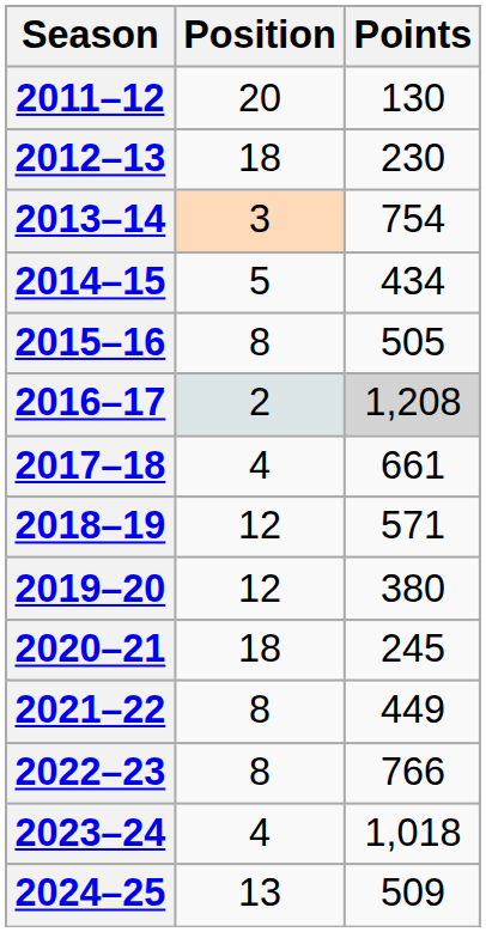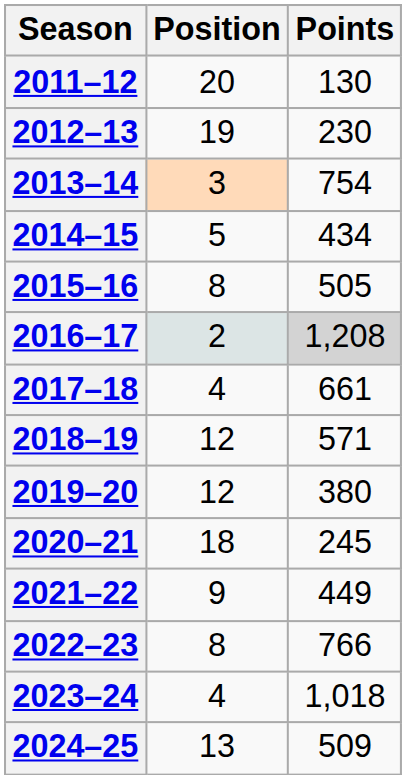 <table class="wikitable plainrowheaders sortable">
 <tr>
 <th scope="col">Season</th>
 <th scope="col">Position</th>
 <th scope="col">Points</th>
 </tr>
 <tr>
 <th scope=row align=center><a href='#'>2011–12</a></th>
 <td align=center>20</td>
 <td align=center>130</td>
 </tr>
 <tr>
 <th scope=row align=center><a href='#'>2012–13</a></th>
-<td align=center>18</td>
+<td align=center>19</td>
 <td align=center>230</td>
 </tr>
 <tr>
 <th scope=row align=center><a href='#'>2013–14</a></th>
 <td align=center style="background:#FFDAB9">3</td>
 <td align=center>754</td>
 </tr>
 <tr>
 <th scope=row align=center><a href='#'>2014–15</a></th>
 <td align=center>5</td>
 <td align=center>434</td>
 </tr>
 <tr>
 <th scope=row align=center><a href='#'>2015–16</a></th>
 <td align=center>8</td>
 <td align=center>505</td>
 </tr>
 <tr>
 <th scope=row align=center><a href='#'>2016–17</a></th>
 <td align=center style="background:#DCE5E5">2</td>
 <td align=center style="background: lightgrey;">1,208</td>
 </tr>
 <tr>
 <th scope=row align=center><a href='#'>2017–18</a></th>
 <td align=center>4</td>
 <td align=center>661</td>
 </tr>
 <tr>
 <th scope=row align=center><a href='#'>2018–19</a></th>
 <td align=center>12</td>
 <td align=center>571</td>
 </tr>
 <tr>
 <th scope=row align=center><a href='#'>2019–20</a></th>
 <td align=center>12</td>
 <td align=center>380</td>
 </tr>
 <tr>
 <th scope=row align=center><a href='#'>2020–21</a></th>
 <td align=center>18</td>
 <td align=center>245</td>
 </tr>
 <tr>
 <th scope=row align=center><a href='#'>2021–22</a></th>
-<td align=center>8</td>
+<td align=center>9</td>
 <td align=center>449</td>
 </tr>
 <tr>
 <th scope=row align=center><a href='#'>2022–23</a></th>
 <td align=center>8</td>
 <td align=center>766</td>
 </tr>
 <tr>
 <th scope=row align=center><a href='#'>2023–24</a></th>
 <td align=center>4</td>
 <td align=center>1,018</td>
 </tr>
 <tr>
 <th scope=row align=center><a href='#'>2024–25</a></th>
 <td align=center>13</td>
 <td align=center>509</td>
 </tr>
 </table>
